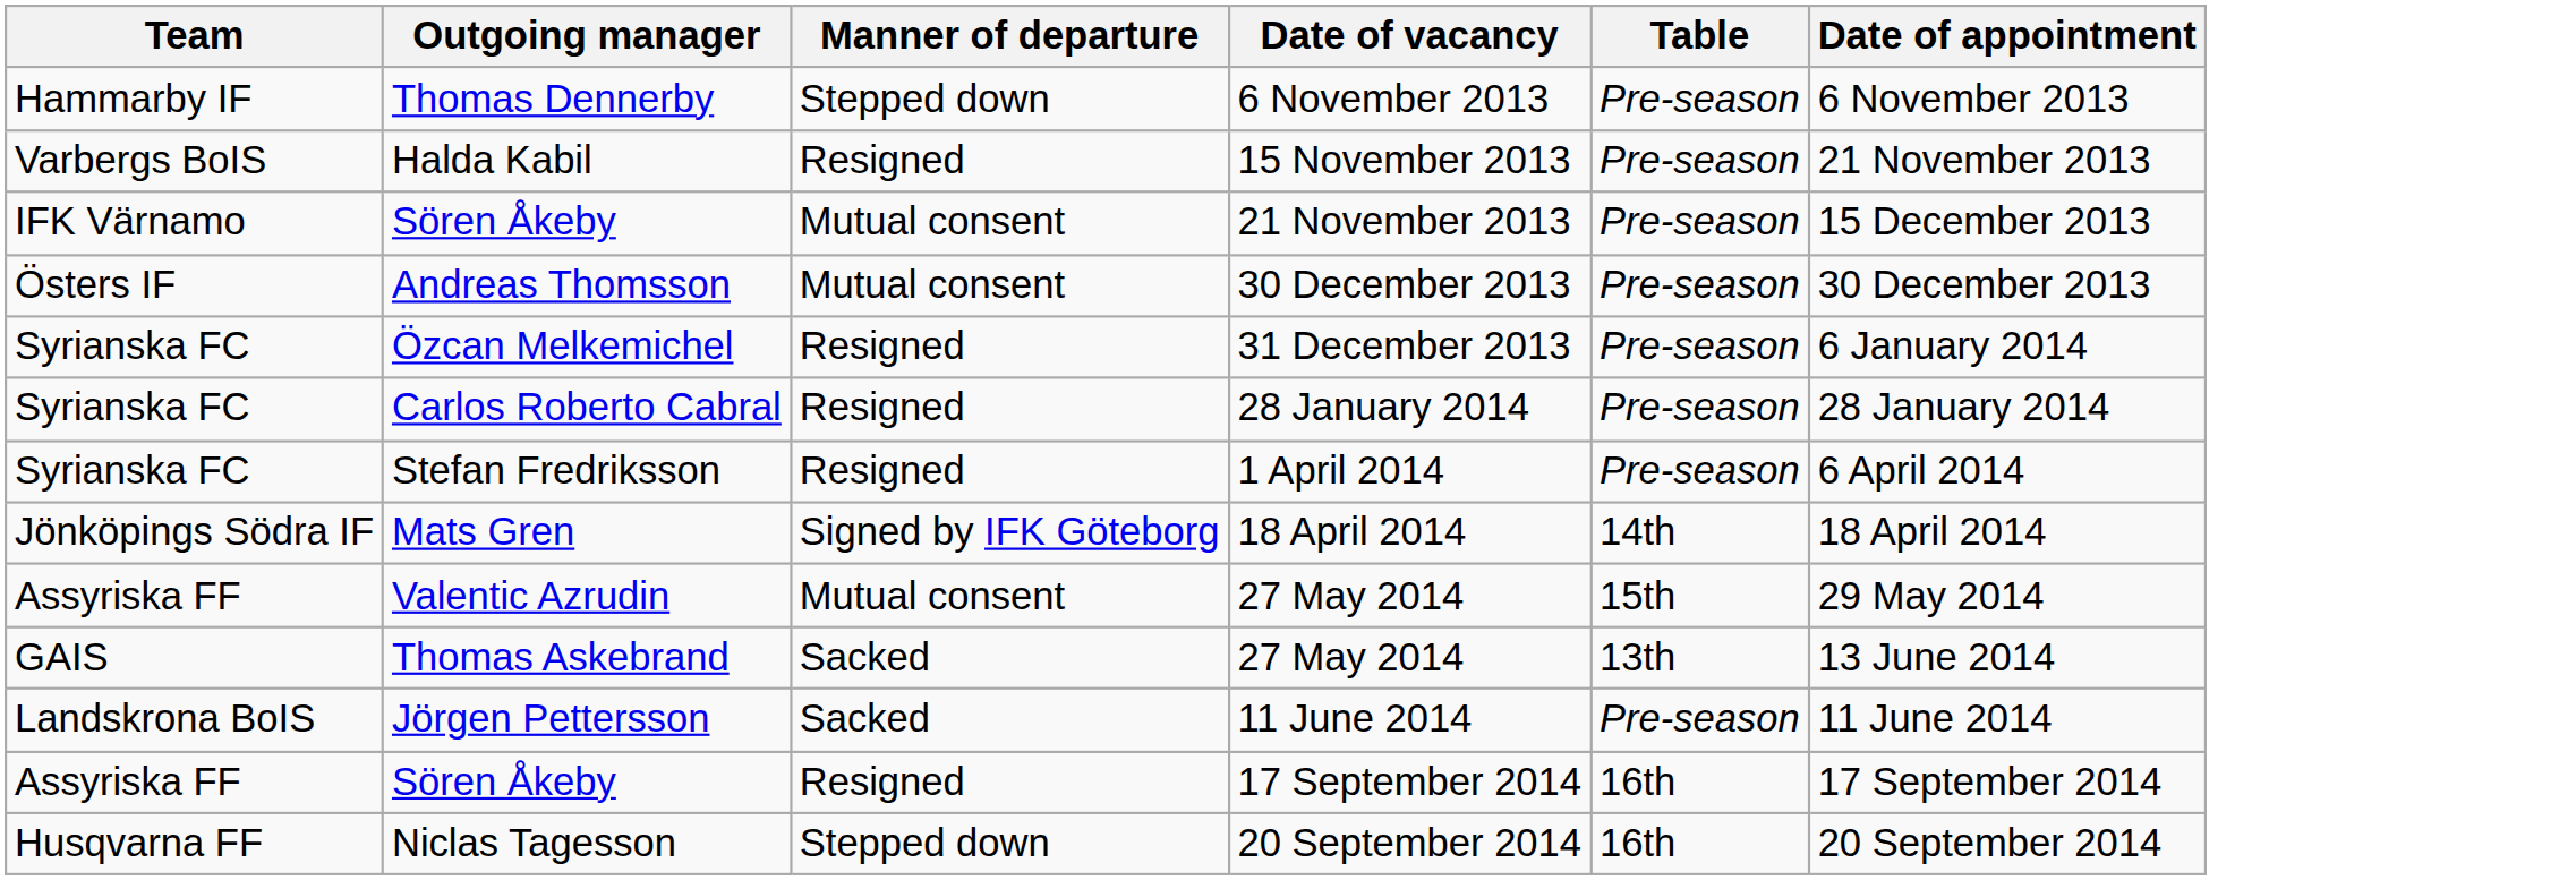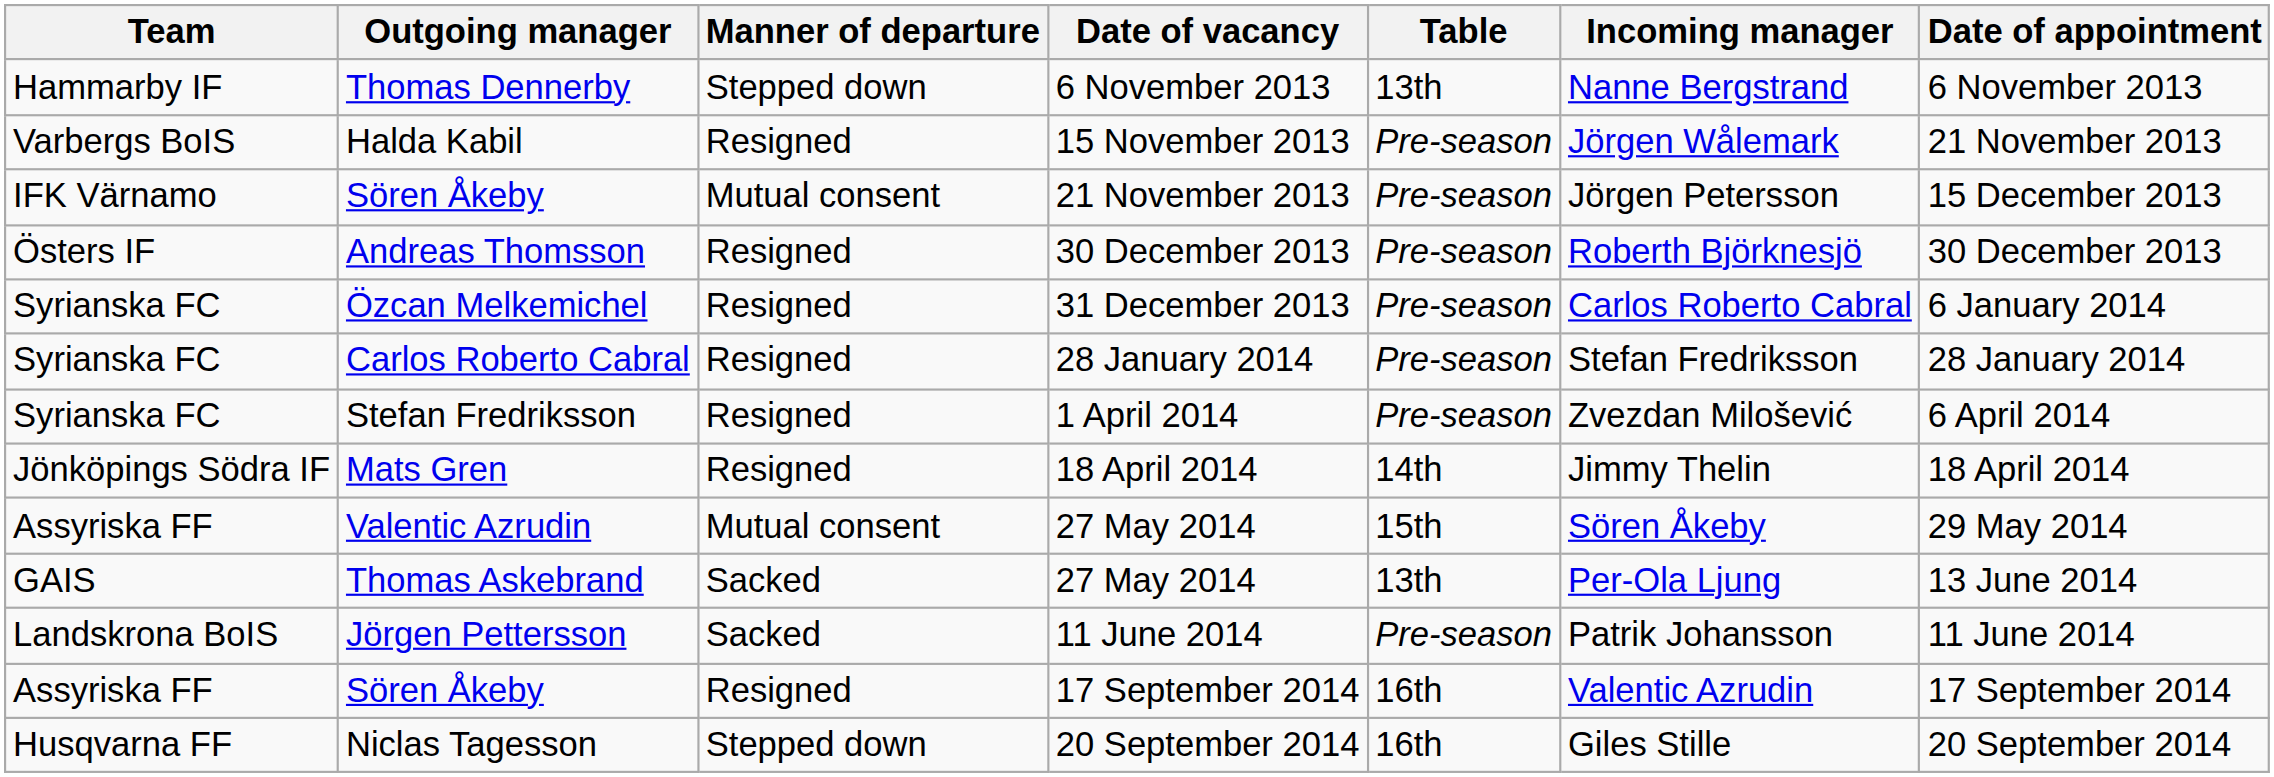 <table class="wikitable">
 <tr>
 <th>Team</th>
 <th>Outgoing manager</th>
 <th>Manner of departure</th>
 <th>Date of vacancy</th>
 <th>Table</th>
+<th>Incoming manager</th>
 <th>Date of appointment</th>
 </tr>
 <tr>
 <td>Hammarby IF</td>
 <td> <a href='#'>Thomas Dennerby</a></td>
 <td>Stepped down</td>
 <td>6 November 2013</td>
-<td><em>Pre-season</em></td>
+<td>13th</td>
+<td> <a href='#'>Nanne Bergstrand</a></td>
 <td>6 November 2013</td>
 </tr>
 <tr>
 <td>Varbergs BoIS</td>
 <td> Halda Kabil</td>
 <td>Resigned</td>
 <td>15 November 2013</td>
 <td><em>Pre-season</em></td>
+<td> <a href='#'>Jörgen Wålemark</a></td>
 <td>21 November 2013</td>
 </tr>
 <tr>
 <td>IFK Värnamo</td>
 <td> <a href='#'>Sören Åkeby</a></td>
 <td>Mutual consent</td>
 <td>21 November 2013</td>
 <td><em>Pre-season</em></td>
+<td> Jörgen Petersson</td>
 <td>15 December 2013</td>
 </tr>
 <tr>
 <td>Östers IF</td>
 <td> <a href='#'>Andreas Thomsson</a></td>
-<td>Mutual consent</td>
+<td>Resigned</td>
 <td>30 December 2013</td>
 <td><em>Pre-season</em></td>
+<td> <a href='#'>Roberth Björknesjö</a></td>
 <td>30 December 2013</td>
 </tr>
 <tr>
 <td>Syrianska FC</td>
 <td> <a href='#'>Özcan Melkemichel</a></td>
 <td>Resigned</td>
 <td>31 December 2013</td>
 <td><em>Pre-season</em></td>
+<td> <a href='#'>Carlos Roberto Cabral</a></td>
 <td>6 January 2014</td>
 </tr>
 <tr>
 <td>Syrianska FC</td>
 <td> <a href='#'>Carlos Roberto Cabral</a></td>
 <td>Resigned</td>
 <td>28 January 2014</td>
 <td><em>Pre-season</em></td>
+<td> Stefan Fredriksson</td>
 <td>28 January 2014</td>
 </tr>
 <tr>
 <td>Syrianska FC</td>
 <td> Stefan Fredriksson</td>
 <td>Resigned</td>
 <td>1 April 2014</td>
 <td><em>Pre-season</em></td>
+<td> Zvezdan Milošević</td>
 <td>6 April 2014</td>
 </tr>
 <tr>
 <td>Jönköpings Södra IF</td>
 <td> <a href='#'>Mats Gren</a></td>
-<td>Signed by <a href='#'>IFK Göteborg</a></td>
+<td>Resigned</td>
 <td>18 April 2014</td>
 <td>14th</td>
+<td> Jimmy Thelin</td>
 <td>18 April 2014</td>
 </tr>
 <tr>
 <td>Assyriska FF</td>
 <td> <a href='#'>Valentic Azrudin</a></td>
 <td>Mutual consent</td>
 <td>27 May 2014</td>
 <td>15th</td>
+<td> <a href='#'>Sören Åkeby</a></td>
 <td>29 May 2014</td>
 </tr>
 <tr>
 <td>GAIS</td>
 <td> <a href='#'>Thomas Askebrand</a></td>
 <td>Sacked</td>
 <td>27 May 2014</td>
 <td>13th</td>
+<td> <a href='#'>Per-Ola Ljung</a></td>
 <td>13 June 2014</td>
 </tr>
 <tr>
 <td>Landskrona BoIS</td>
 <td> <a href='#'>Jörgen Pettersson</a></td>
 <td>Sacked</td>
 <td>11 June 2014</td>
 <td><em>Pre-season</em></td>
+<td> Patrik Johansson</td>
 <td>11 June 2014</td>
 </tr>
 <tr>
 <td>Assyriska FF</td>
 <td> <a href='#'>Sören Åkeby</a></td>
 <td>Resigned</td>
 <td>17 September 2014</td>
 <td>16th</td>
+<td> <a href='#'>Valentic Azrudin</a></td>
 <td>17 September 2014</td>
 </tr>
 <tr>
 <td>Husqvarna FF</td>
 <td> Niclas Tagesson</td>
 <td>Stepped down</td>
 <td>20 September 2014</td>
 <td>16th</td>
+<td> Giles Stille</td>
 <td>20 September 2014</td>
 </tr>
 </table>
